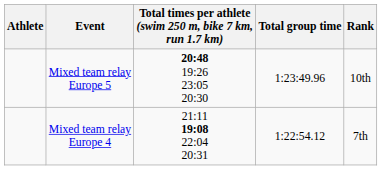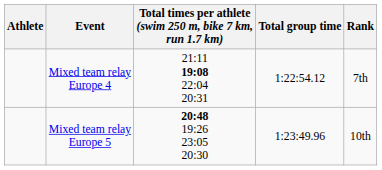 <table class="wikitable" border="1">
 <tr>
 <th>Athlete</th>
 <th>Event</th>
 <th>Total times per athlete <br> <em>(swim 250 m, bike 7 km, <br> run 1.7 km)</th>
 <th>Total group time</th>
 <th>Rank</th>
 </tr>
 <tr>
+<td><br><strong></strong><br><br></td>
+<td align=center><a href='#'>Mixed team relay <br> Europe 4</a></td>
+<td align=center>21:11<br><strong>19:08</strong><br>22:04<br>20:31</td>
+<td align=center>1:22:54.12</td>
+<td align=center>7th</td>
+</tr>
+<tr>
 <td><strong></strong><br><br><br></td>
 <td align=center><a href='#'>Mixed team relay <br> Europe 5</a></td>
 <td align=center><strong>20:48</strong><br>19:26<br>23:05<br>20:30</td>
 <td align=center>1:23:49.96</td>
 <td align=center>10th</td>
 </tr>
-<tr>
-<td><br><strong></strong><br><br></td>
-<td align=center><a href='#'>Mixed team relay <br> Europe 4</a></td>
-<td align=center>21:11<br><strong>19:08</strong><br>22:04<br>20:31</td>
-<td align=center>1:22:54.12</td>
-<td align=center>7th</td>
-</tr>
 </table>
